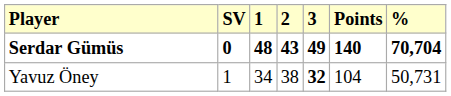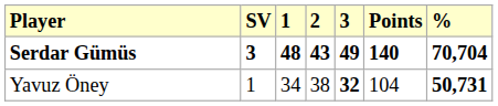 <table class="wikitable">
 <tr bgcolor="#ffffcc">
 <td width=180><strong>Player</strong></td>
 <td><strong>SV</strong></td>
 <td><strong>1</strong></td>
 <td><strong>2</strong></td>
 <td><strong>3</strong></td>
 <td><strong>Points</strong></td>
 <td><strong>%</strong></td>
 </tr>
 <tr bgcolor="FFFFFF">
 <td> <strong>Serdar Gümüs</strong></td>
-<td><strong>0</strong></td>
+<td><strong>3</strong></td>
 <td><strong>48</strong></td>
 <td><strong>43</strong></td>
 <td><strong>49</strong></td>
 <td><strong>140</strong></td>
 <td><strong>70,704</strong></td>
 </tr>
 <tr bgcolor="FFFFFF">
 <td> Yavuz Öney</td>
 <td>1</td>
 <td>34</td>
 <td>38</td>
 <td><strong>32</strong></td>
 <td>104</td>
-<td>50,731</td>
+<td><strong>50,731</strong></td>
 </tr>
 </table>
